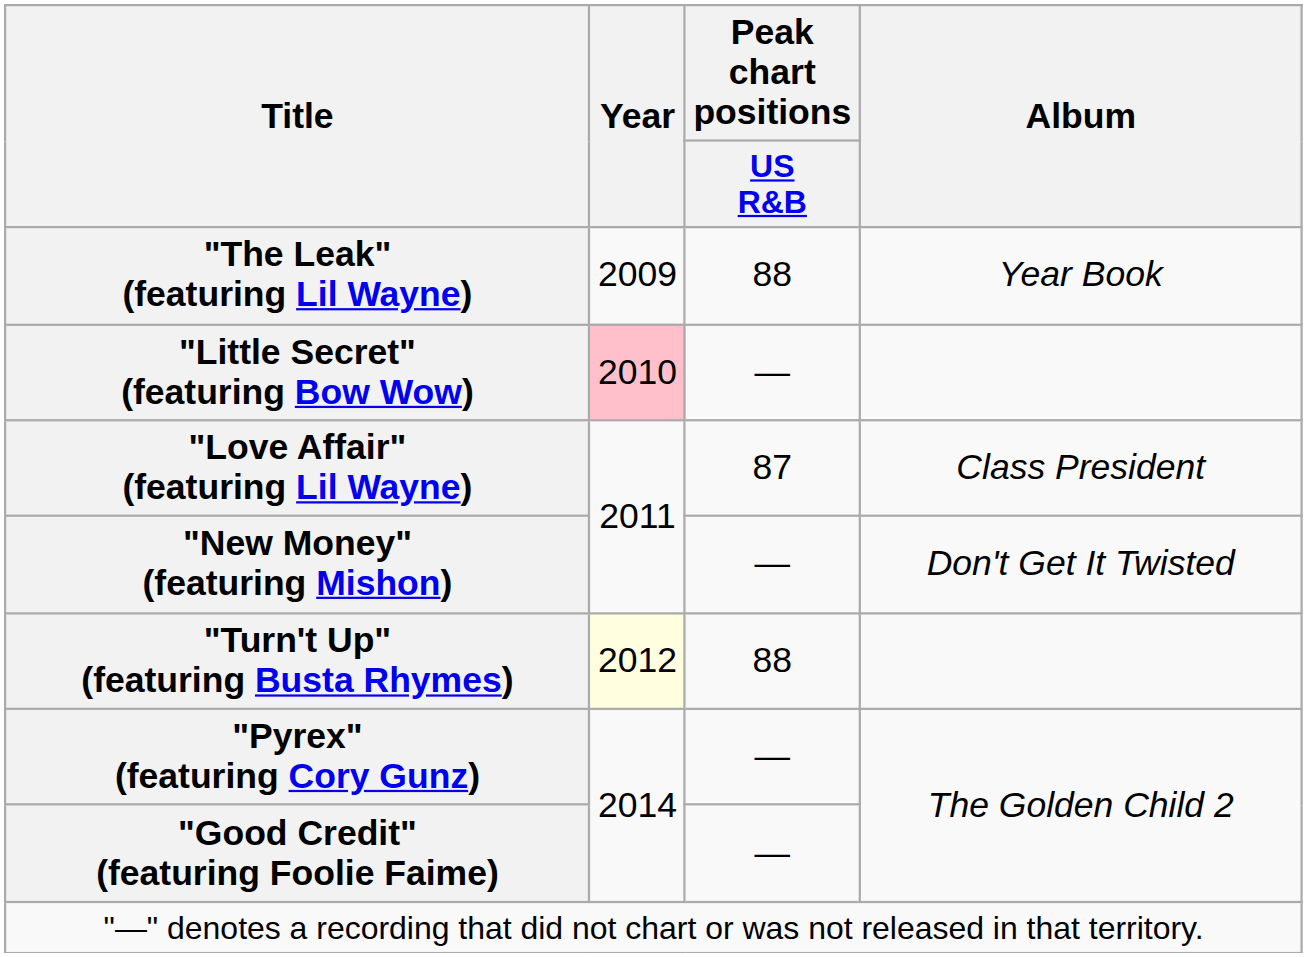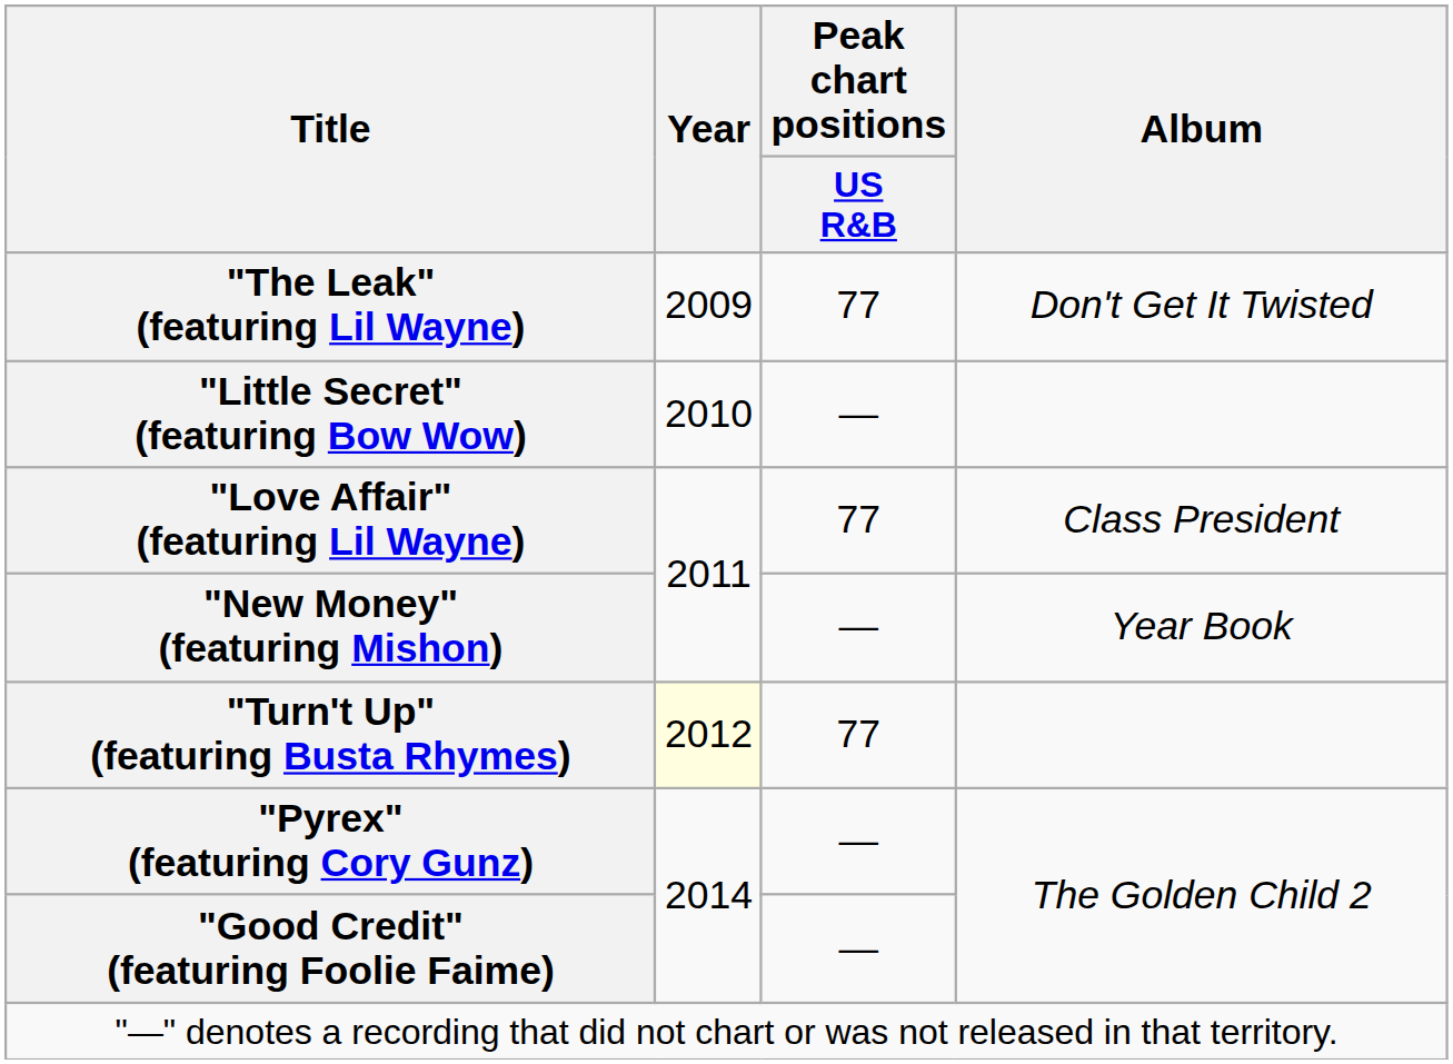 <table class="wikitable plainrowheaders" style="text-align:center;" border="1">
 <tr>
 <th scope="col" rowspan="2" style="width:16em;">Title</th>
 <th scope="col" rowspan="2">Year</th>
 <th scope="col" colspan="1">Peak chart positions</th>
 <th scope="col" rowspan="2" style="width:12em;">Album</th>
 </tr>
 <tr>
 <th scope="col" style="width:3em;font-size:90%;"><a href='#'>US<br> R&B</a><br></th>
 </tr>
 <tr>
 <th scope="row">"The Leak"<br><span>(featuring <a href='#'>Lil Wayne</a>)</span></th>
 <td>2009</td>
-<td>88</td>
-<td><em>Year Book</em></td>
+<td>77</td>
+<td><em>Don't Get It Twisted</em></td>
 </tr>
 <tr>
 <th scope="row">"Little Secret"<br><span>(featuring <a href='#'>Bow Wow</a>)</span></th>
-<td style="background: pink;">2010</td>
+<td>2010</td>
 <td>—</td>
 <td></td>
 </tr>
 <tr>
 <th scope="row">"Love Affair"<br><span>(featuring <a href='#'>Lil Wayne</a>)</span></th>
 <td rowspan="2">2011</td>
-<td>87</td>
+<td>77</td>
 <td><em>Class President</em></td>
 </tr>
 <tr>
 <th scope="row">"New Money"<br><span>(featuring <a href='#'>Mishon</a>)</span></th>
 <td>—</td>
-<td><em>Don't Get It Twisted</em></td>
+<td><em>Year Book</em></td>
 </tr>
 <tr>
 <th scope="row">"Turn't Up"<br><span>(featuring <a href='#'>Busta Rhymes</a>)</span></th>
 <td style="background: lightyellow;">2012</td>
-<td>88</td>
+<td>77</td>
 </tr>
 <tr>
 <th scope="row">"Pyrex"<br><span>(featuring <a href='#'>Cory Gunz</a>)</span></th>
 <td rowspan="2">2014</td>
 <td>—</td>
 <td rowspan="2"><em>The Golden Child 2</em></td>
 </tr>
 <tr>
 <th scope="row">"Good Credit"<br><span>(featuring Foolie Faime)</span></th>
 <td>—</td>
 </tr>
 <tr>
 <td colspan="8" style="font-size:90%">"—" denotes a recording that did not chart or was not released in that territory.</td>
 </tr>
 </table>
